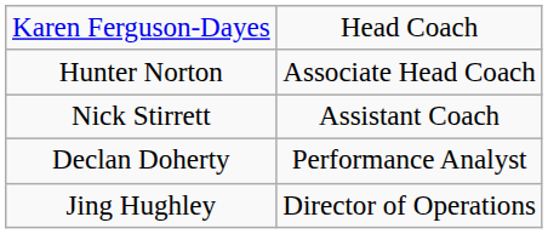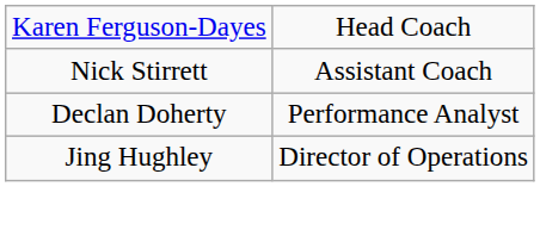 <table class="wikitable" style="text-align: center;">
 <tr>
 <td><a href='#'>Karen Ferguson-Dayes</a></td>
 <td>Head Coach</td>
-</tr>
-<tr>
-<td>Hunter Norton</td>
-<td>Associate Head Coach</td>
 </tr>
 <tr>
 <td>Nick Stirrett</td>
 <td>Assistant Coach</td>
 </tr>
 <tr>
 <td>Declan Doherty</td>
 <td>Performance Analyst</td>
 </tr>
 <tr>
 <td>Jing Hughley</td>
 <td>Director of Operations</td>
 </tr>
 </table>
